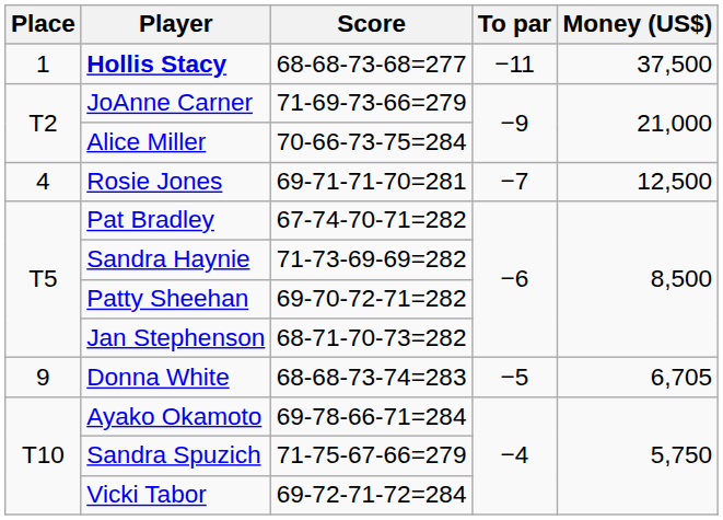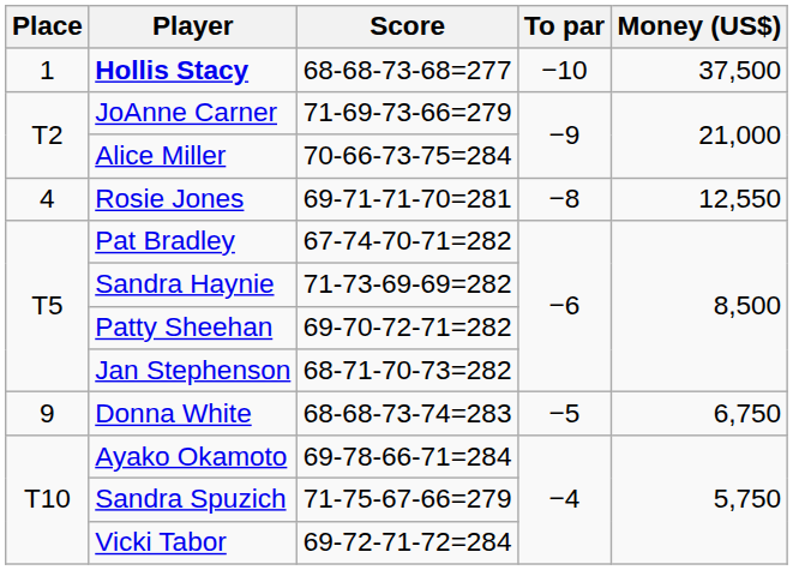 <table class="wikitable">
 <tr>
 <th>Place</th>
 <th>Player</th>
 <th>Score</th>
 <th>To par</th>
 <th>Money (US$)</th>
 </tr>
 <tr>
 <td align=center>1</td>
 <td> <strong><a href='#'>Hollis Stacy</a></strong></td>
 <td>68-68-73-68=277</td>
-<td align=center>−11</td>
+<td align=center>−10</td>
 <td align=right>37,500</td>
 </tr>
 <tr>
 <td rowspan="2" align=center>T2</td>
 <td> <a href='#'>JoAnne Carner</a></td>
 <td>71-69-73-66=279</td>
 <td rowspan="2" align=center>−9</td>
 <td rowspan="2" align=right>21,000</td>
 </tr>
 <tr>
 <td> <a href='#'>Alice Miller</a></td>
 <td>70-66-73-75=284</td>
 </tr>
 <tr>
 <td align=center>4</td>
 <td> <a href='#'>Rosie Jones</a></td>
 <td>69-71-71-70=281</td>
-<td align=center>−7</td>
-<td align=right>12,500</td>
+<td align=center>−8</td>
+<td align=right>12,550</td>
 </tr>
 <tr>
 <td rowspan="4" align=center>T5</td>
 <td> <a href='#'>Pat Bradley</a></td>
 <td>67-74-70-71=282</td>
 <td rowspan="4" align=center>−6</td>
 <td rowspan="4" align=right>8,500</td>
 </tr>
 <tr>
 <td> <a href='#'>Sandra Haynie</a></td>
 <td>71-73-69-69=282</td>
 </tr>
 <tr>
 <td> <a href='#'>Patty Sheehan</a></td>
 <td>69-70-72-71=282</td>
 </tr>
 <tr>
 <td> <a href='#'>Jan Stephenson</a></td>
 <td>68-71-70-73=282</td>
 </tr>
 <tr>
 <td align=center>9</td>
 <td> <a href='#'>Donna White</a></td>
 <td>68-68-73-74=283</td>
 <td align=center>−5</td>
-<td align=right>6,705</td>
+<td align=right>6,750</td>
 </tr>
 <tr>
 <td rowspan="3" align=center>T10</td>
 <td> <a href='#'>Ayako Okamoto</a></td>
 <td>69-78-66-71=284</td>
 <td rowspan="3" align=center>−4</td>
 <td rowspan="3" align=right>5,750</td>
 </tr>
 <tr>
 <td> <a href='#'>Sandra Spuzich</a></td>
 <td>71-75-67-66=279</td>
 </tr>
 <tr>
 <td> <a href='#'>Vicki Tabor</a></td>
 <td>69-72-71-72=284</td>
 </tr>
 </table>
